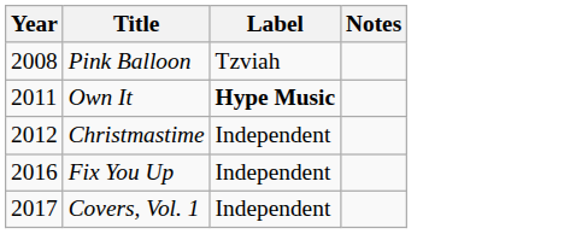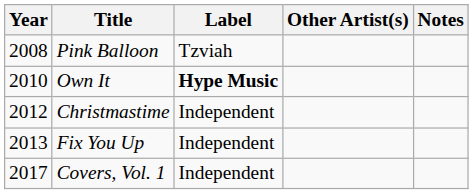 <table class="wikitable">
 <tr>
 <th>Year</th>
 <th>Title</th>
 <th>Label</th>
+<th>Other Artist(s)</th>
 <th>Notes</th>
 </tr>
 <tr>
 <td>2008</td>
 <td><em>Pink Balloon</em></td>
 <td>Tzviah</td>
 <td></td>
+<td></td>
 </tr>
 <tr>
-<td>2011</td>
+<td>2010</td>
 <td><em>Own It</em></td>
 <td><strong>Hype Music</strong></td>
+<td></td>
 <td></td>
 </tr>
 <tr>
 <td>2012</td>
 <td><em>Christmastime</em></td>
 <td>Independent</td>
 <td></td>
+<td></td>
 </tr>
 <tr>
-<td>2016</td>
+<td>2013</td>
 <td><em>Fix You Up</em></td>
 <td>Independent</td>
+<td></td>
 <td></td>
 </tr>
 <tr>
 <td>2017</td>
 <td><em>Covers, Vol. 1</em></td>
 <td>Independent</td>
 <td></td>
+<td></td>
 </tr>
 </table>
